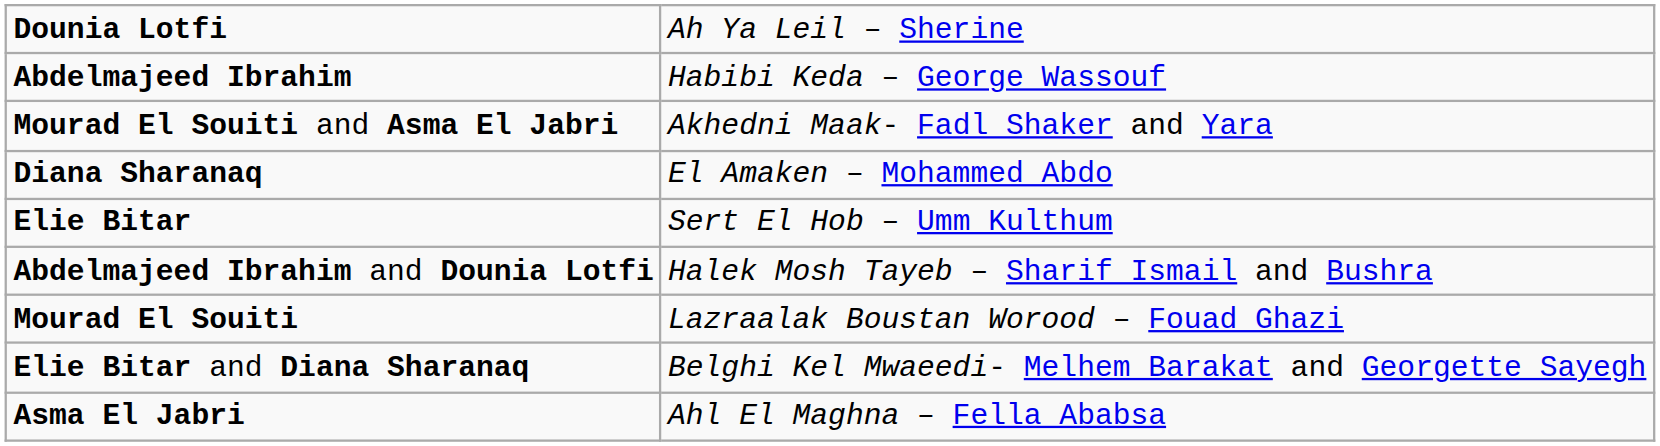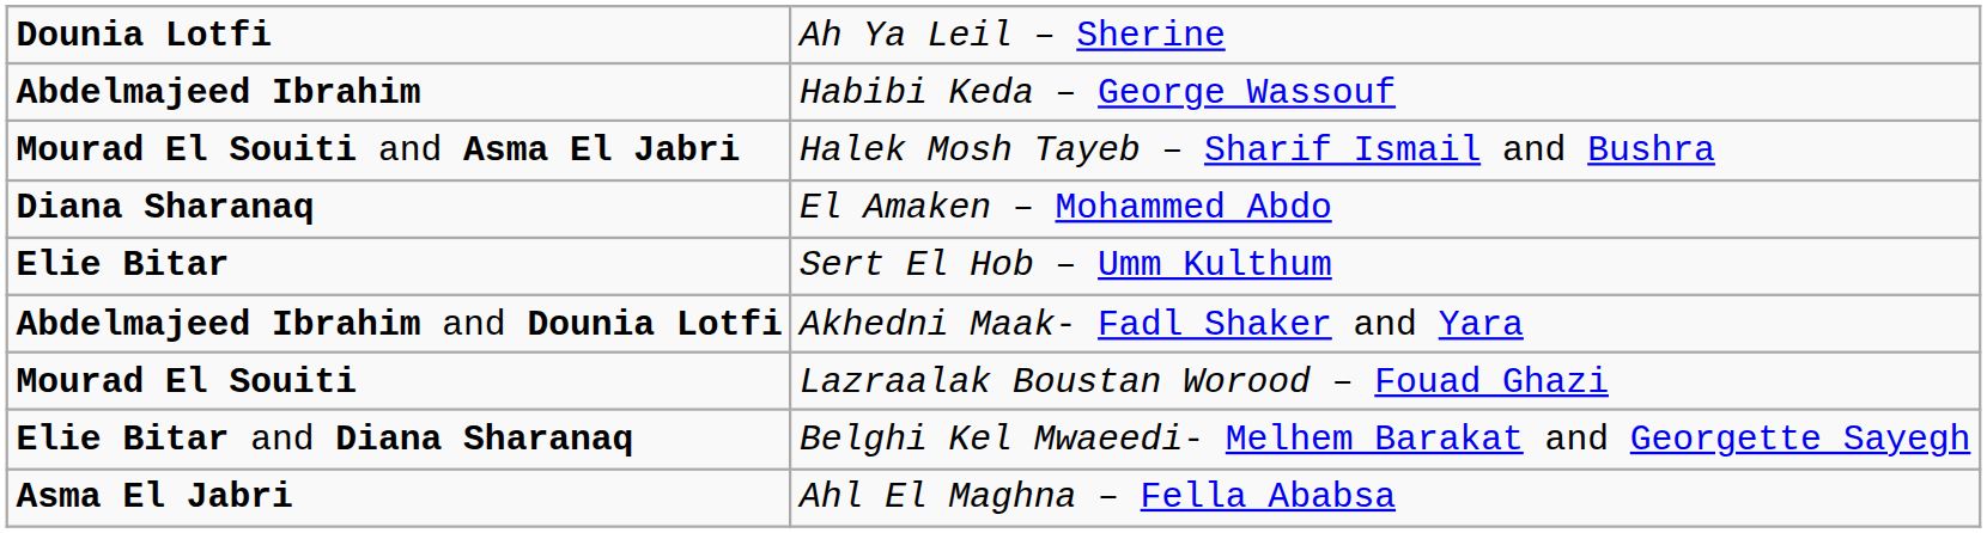 <table class="wikitable" style="margin:1em auto;">
 <tr>
 <td><strong>Dounia Lotfi</strong></td>
 <td><em>Ah Ya Leil</em> – <a href='#'>Sherine</a></td>
 </tr>
 <tr>
 <td><strong>Abdelmajeed Ibrahim</strong></td>
 <td><em>Habibi Keda</em> – <a href='#'>George Wassouf</a></td>
 </tr>
 <tr>
 <td><strong>Mourad El Souiti</strong> and <strong>Asma El Jabri</strong></td>
-<td><em>Akhedni Maak</em>- <a href='#'>Fadl Shaker</a> and <a href='#'>Yara</a></td>
+<td><em>Halek Mosh Tayeb</em> – <a href='#'>Sharif Ismail</a> and <a href='#'>Bushra</a></td>
 </tr>
 <tr>
 <td><strong>Diana Sharanaq</strong></td>
 <td><em>El Amaken</em> – <a href='#'>Mohammed Abdo</a></td>
 </tr>
 <tr>
 <td><strong>Elie Bitar</strong></td>
 <td><em>Sert El Hob</em> – <a href='#'>Umm Kulthum</a></td>
 </tr>
 <tr>
 <td><strong>Abdelmajeed Ibrahim</strong> and <strong>Dounia Lotfi</strong></td>
-<td><em>Halek Mosh Tayeb</em> – <a href='#'>Sharif Ismail</a> and <a href='#'>Bushra</a></td>
+<td><em>Akhedni Maak</em>- <a href='#'>Fadl Shaker</a> and <a href='#'>Yara</a></td>
 </tr>
 <tr>
 <td><strong>Mourad El Souiti</strong></td>
 <td><em>Lazraalak Boustan Worood</em> – <a href='#'>Fouad Ghazi</a></td>
 </tr>
 <tr>
 <td><strong>Elie Bitar</strong> and <strong>Diana Sharanaq</strong></td>
 <td><em>Belghi Kel Mwaeedi</em>- <a href='#'>Melhem Barakat</a> and <a href='#'>Georgette Sayegh</a></td>
 </tr>
 <tr>
 <td><strong>Asma El Jabri</strong></td>
 <td><em>Ahl El Maghna</em> – <a href='#'>Fella Ababsa</a></td>
 </tr>
 </table>
